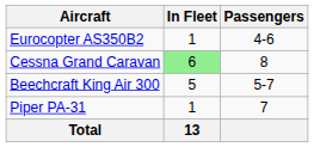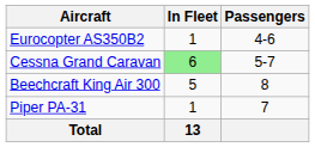 <table class="wikitable" style="margin:1em auto; text-align: center">
 <tr>
 <th>Aircraft</th>
 <th>In Fleet</th>
 <th>Passengers</th>
 </tr>
 <tr>
 <td style="text-align: left"><a href='#'>Eurocopter AS350B2</a></td>
 <td>1</td>
 <td>4-6</td>
 </tr>
 <tr>
 <td style="text-align: left"><a href='#'>Cessna Grand Caravan</a></td>
 <td style="background: lightgreen;">6</td>
-<td>8</td>
+<td>5-7</td>
 </tr>
 <tr>
 <td style="text-align: left"><a href='#'>Beechcraft King Air 300</a></td>
 <td>5</td>
-<td>5-7</td>
+<td>8</td>
 </tr>
 <tr>
 <td style="text-align: left"><a href='#'>Piper PA-31</a></td>
 <td>1</td>
 <td>7</td>
 </tr>
 <tr>
 <th>Total</th>
 <th>13</th>
 <th></th>
 </tr>
 </table>
